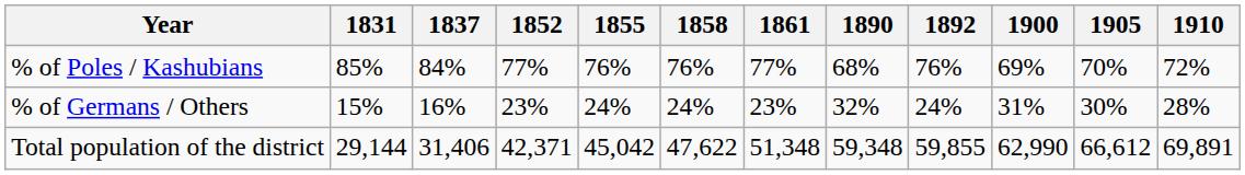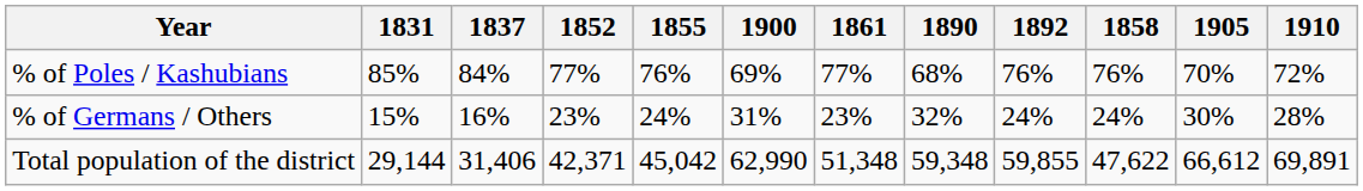 <table class="wikitable">
 <tr>
 <th>Year</th>
 <th>1831</th>
 <th>1837</th>
 <th>1852</th>
 <th>1855</th>
-<th>1858</th>
+<th>1900</th>
 <th>1861</th>
 <th>1890</th>
 <th>1892</th>
-<th>1900</th>
+<th>1858</th>
 <th>1905</th>
 <th>1910</th>
 </tr>
 <tr>
 <td>% of <a href='#'>Poles</a> / <a href='#'>Kashubians</a></td>
 <td>85%</td>
 <td>84%</td>
 <td>77%</td>
 <td>76%</td>
-<td>76%</td>
+<td>69%</td>
 <td>77%</td>
 <td>68%</td>
 <td>76%</td>
-<td>69%</td>
+<td>76%</td>
 <td>70%</td>
 <td>72%</td>
 </tr>
 <tr>
 <td>% of <a href='#'>Germans</a> / Others</td>
 <td>15%</td>
 <td>16%</td>
 <td>23%</td>
 <td>24%</td>
-<td>24%</td>
+<td>31%</td>
 <td>23%</td>
 <td>32%</td>
 <td>24%</td>
-<td>31%</td>
+<td>24%</td>
 <td>30%</td>
 <td>28%</td>
 </tr>
 <tr>
 <td>Total population of the district</td>
 <td>29,144</td>
 <td>31,406</td>
 <td>42,371</td>
 <td>45,042</td>
-<td>47,622</td>
+<td>62,990</td>
 <td>51,348</td>
 <td>59,348</td>
 <td>59,855</td>
-<td>62,990</td>
+<td>47,622</td>
 <td>66,612</td>
 <td>69,891</td>
 </tr>
 </table>
